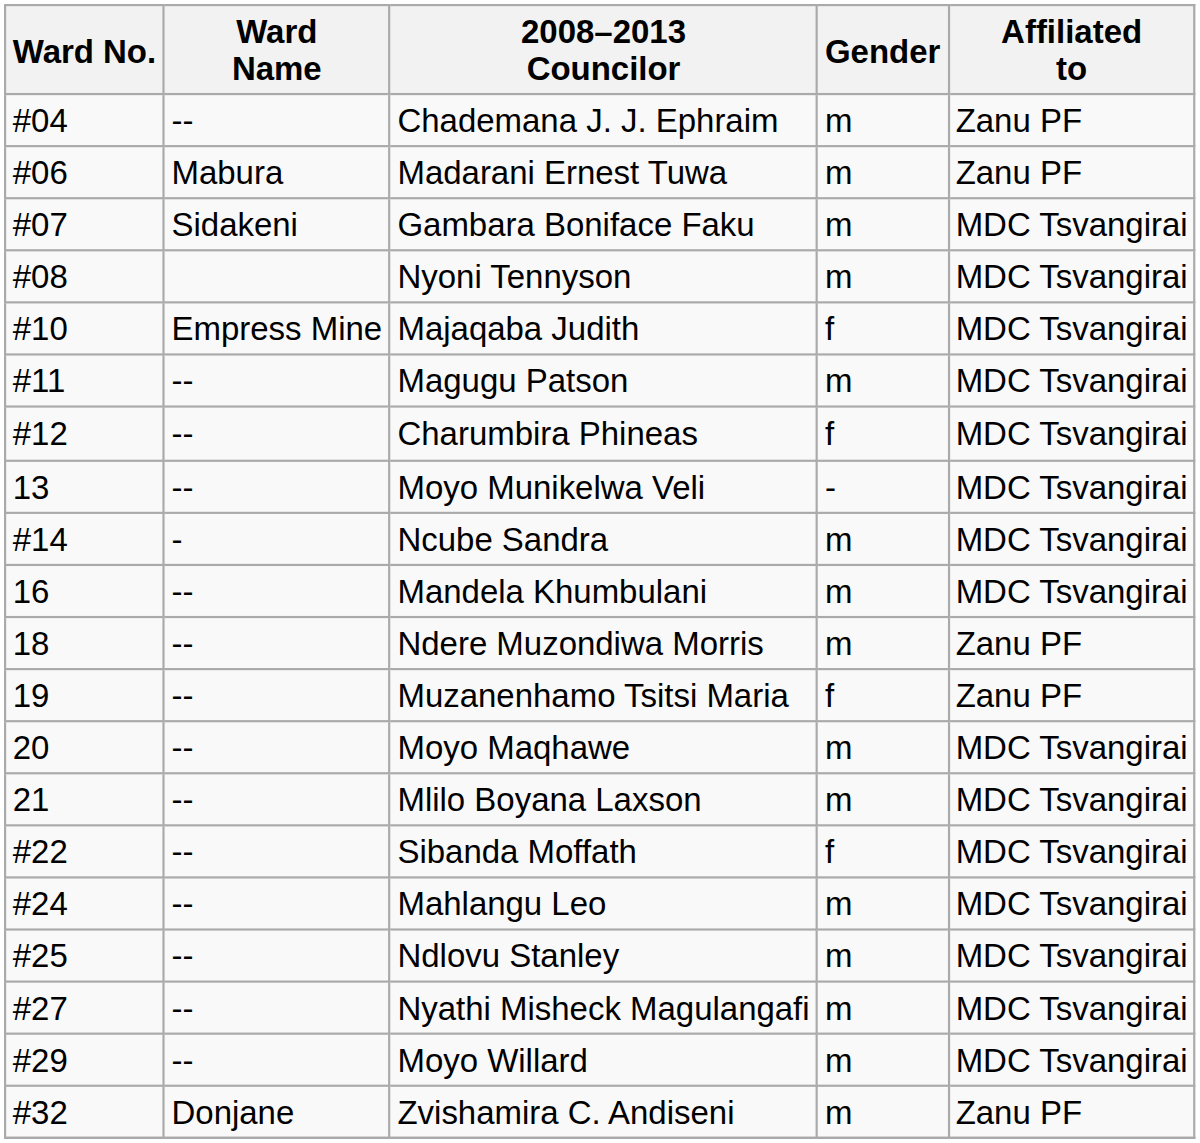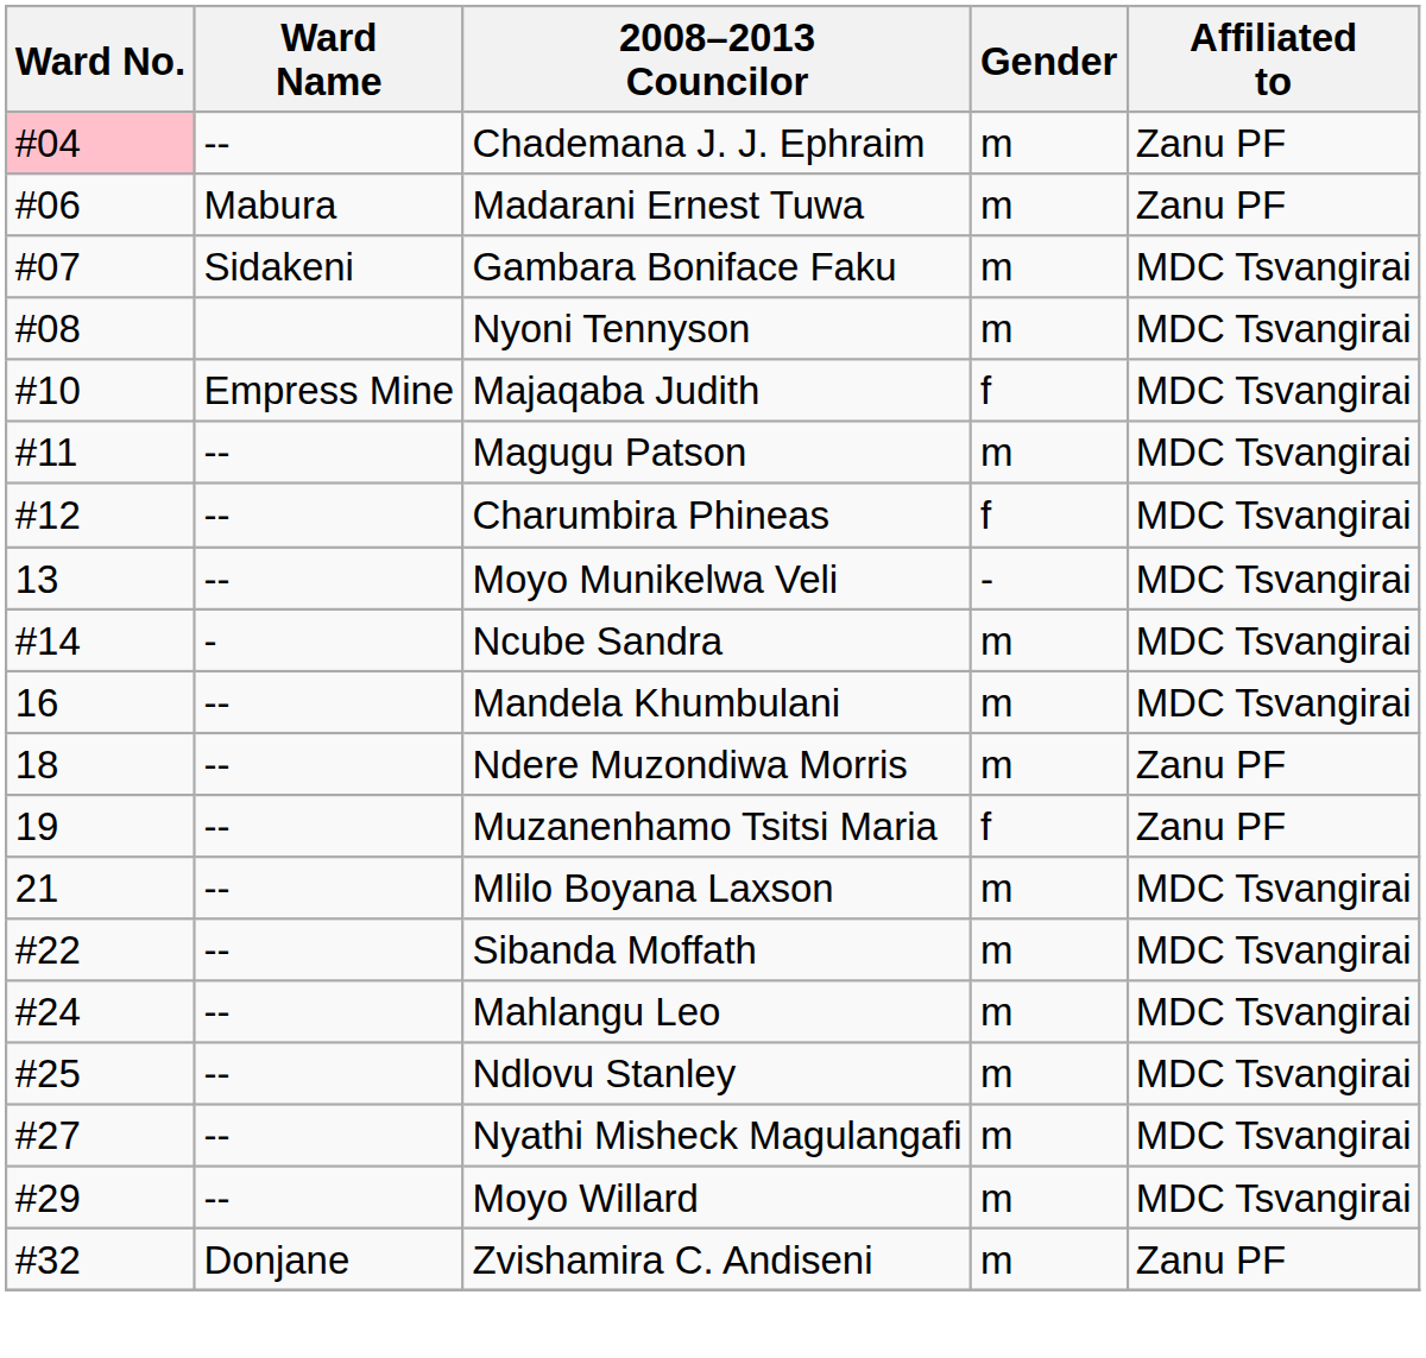 <table class="wikitable sortable" style="font-size: 95%;">
 <tr>
 <th>Ward No.</th>
 <th>Ward<br>Name</th>
 <th>2008–2013<br>Councilor</th>
 <th>Gender</th>
 <th>Affiliated<br>to</th>
 </tr>
 <tr>
-<td>#04</td>
+<td style="background: pink;">#04</td>
 <td>--</td>
 <td>Chademana J. J. Ephraim</td>
 <td>m</td>
 <td>Zanu PF</td>
 </tr>
 <tr>
 <td>#06</td>
 <td>Mabura</td>
 <td>Madarani Ernest Tuwa</td>
 <td>m</td>
 <td>Zanu PF</td>
 </tr>
 <tr>
 <td>#07</td>
 <td>Sidakeni</td>
 <td>Gambara Boniface Faku</td>
 <td>m</td>
 <td>MDC Tsvangirai</td>
 </tr>
 <tr>
 <td>#08</td>
 <td></td>
 <td>Nyoni Tennyson</td>
 <td>m</td>
 <td>MDC Tsvangirai</td>
 </tr>
 <tr>
 <td>#10</td>
 <td>Empress Mine</td>
 <td>Majaqaba Judith</td>
 <td>f</td>
 <td>MDC Tsvangirai</td>
 </tr>
 <tr>
 <td>#11</td>
 <td>--</td>
 <td>Magugu Patson</td>
 <td>m</td>
 <td>MDC Tsvangirai</td>
 </tr>
 <tr>
 <td>#12</td>
 <td>--</td>
 <td>Charumbira Phineas</td>
 <td>f</td>
 <td>MDC Tsvangirai</td>
 </tr>
 <tr>
 <td>13</td>
 <td>--</td>
 <td>Moyo Munikelwa Veli</td>
 <td>-</td>
 <td>MDC Tsvangirai</td>
 </tr>
 <tr>
 <td>#14</td>
 <td>-</td>
 <td>Ncube Sandra</td>
 <td>m</td>
 <td>MDC Tsvangirai</td>
 </tr>
 <tr>
 <td>16</td>
 <td>--</td>
 <td>Mandela Khumbulani</td>
 <td>m</td>
 <td>MDC Tsvangirai</td>
 </tr>
 <tr>
 <td>18</td>
 <td>--</td>
 <td>Ndere Muzondiwa Morris</td>
 <td>m</td>
 <td>Zanu PF</td>
 </tr>
 <tr>
 <td>19</td>
 <td>--</td>
 <td>Muzanenhamo Tsitsi Maria</td>
 <td>f</td>
 <td>Zanu PF</td>
 </tr>
 <tr>
-<td>20</td>
-<td>--</td>
-<td>Moyo Maqhawe</td>
-<td>m</td>
-<td>MDC Tsvangirai</td>
-</tr>
-<tr>
 <td>21</td>
 <td>--</td>
 <td>Mlilo Boyana Laxson</td>
 <td>m</td>
 <td>MDC Tsvangirai</td>
 </tr>
 <tr>
 <td>#22</td>
 <td>--</td>
 <td>Sibanda Moffath</td>
-<td>f</td>
+<td>m</td>
 <td>MDC Tsvangirai</td>
 </tr>
 <tr>
 <td>#24</td>
 <td>--</td>
 <td>Mahlangu Leo</td>
 <td>m</td>
 <td>MDC Tsvangirai</td>
 </tr>
 <tr>
 <td>#25</td>
 <td>--</td>
 <td>Ndlovu Stanley</td>
 <td>m</td>
 <td>MDC Tsvangirai</td>
 </tr>
 <tr>
 <td>#27</td>
 <td>--</td>
 <td>Nyathi Misheck Magulangafi</td>
 <td>m</td>
 <td>MDC Tsvangirai</td>
 </tr>
 <tr>
 <td>#29</td>
 <td>--</td>
 <td>Moyo Willard</td>
 <td>m</td>
 <td>MDC Tsvangirai</td>
 </tr>
 <tr>
 <td>#32</td>
 <td>Donjane</td>
 <td>Zvishamira C. Andiseni</td>
 <td>m</td>
 <td>Zanu PF</td>
 </tr>
 <tr>
 </tr>
 </table>
